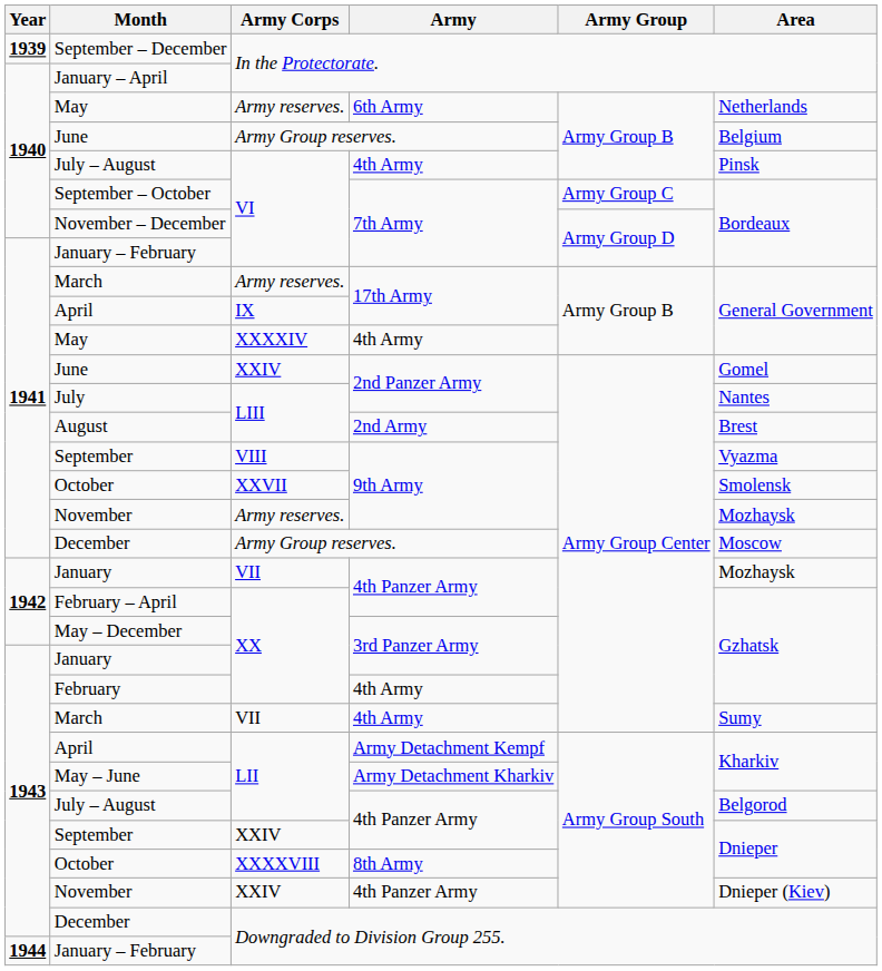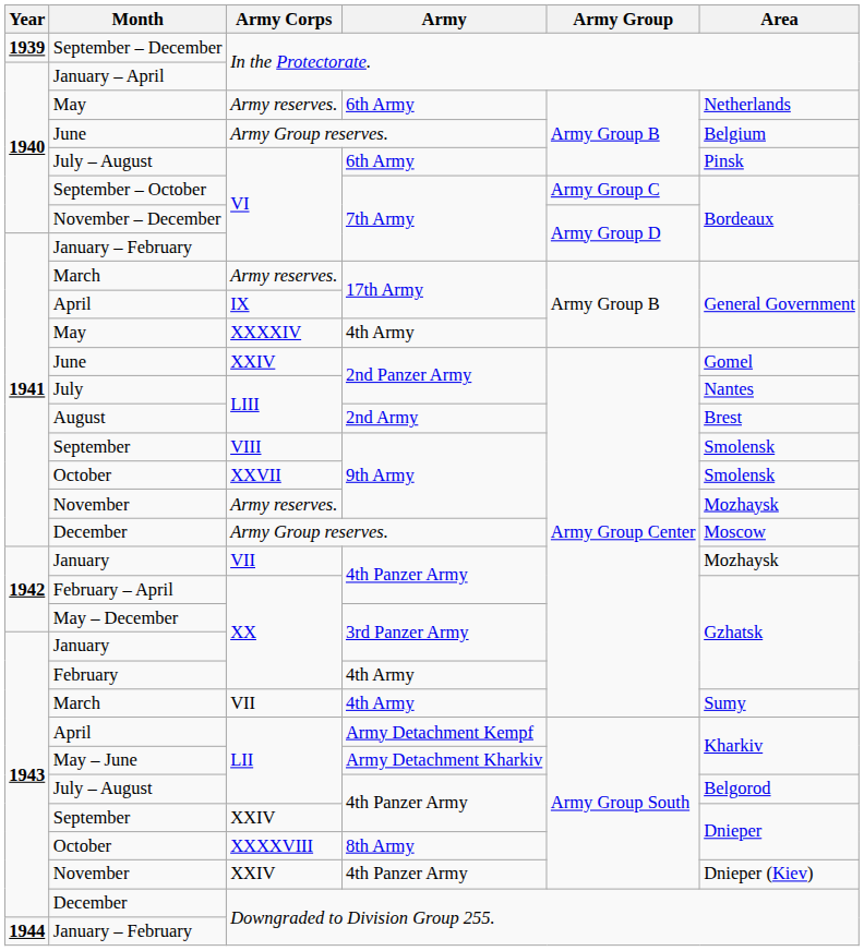 <table class="wikitable">
 <tr>
 <th>Year</th>
 <th>Month</th>
 <th>Army Corps</th>
 <th>Army</th>
 <th>Army Group</th>
 <th>Area</th>
 </tr>
 <tr>
 <td><strong><u>1939</u></strong></td>
 <td>September – December</td>
 <td colspan="4" rowspan="2"><em>In the <a href='#'>Protectorate</a>.</em></td>
 </tr>
 <tr>
 <td rowspan="6"><strong><u>1940</u></strong></td>
 <td>January – April</td>
 </tr>
 <tr>
 <td>May</td>
 <td><em>Army reserves.</em></td>
 <td><a href='#'>6th Army</a></td>
 <td rowspan="3"><a href='#'>Army Group B</a></td>
 <td><a href='#'>Netherlands</a></td>
 </tr>
 <tr>
 <td>June</td>
 <td colspan="2"><em>Army Group reserves.</em></td>
 <td><a href='#'>Belgium</a></td>
 </tr>
 <tr>
 <td>July – August</td>
 <td rowspan="4"><a href='#'>VI</a></td>
-<td><a href='#'>4th Army</a></td>
+<td><a href='#'>6th Army</a></td>
 <td><a href='#'>Pinsk</a></td>
 </tr>
 <tr>
 <td>September – October</td>
 <td rowspan="3"><a href='#'>7th Army</a></td>
 <td><a href='#'>Army Group C</a></td>
 <td rowspan="3"><a href='#'>Bordeaux</a></td>
 </tr>
 <tr>
 <td>November – December</td>
 <td rowspan="2"><a href='#'>Army Group D</a></td>
 </tr>
 <tr>
 <td rowspan="11"><strong><u>1941</u></strong></td>
 <td>January – February</td>
 </tr>
 <tr>
 <td>March</td>
 <td><em>Army reserves.</em></td>
 <td rowspan="2"><a href='#'>17th Army</a></td>
 <td rowspan="3">Army Group B</td>
 <td rowspan="3"><a href='#'>General Government</a></td>
 </tr>
 <tr>
 <td>April</td>
 <td><a href='#'>IX</a></td>
 </tr>
 <tr>
 <td>May</td>
 <td><a href='#'>XXXXIV</a></td>
 <td>4th Army</td>
 </tr>
 <tr>
 <td>June</td>
 <td><a href='#'>XXIV</a></td>
 <td rowspan="2"><a href='#'>2nd Panzer Army</a></td>
 <td rowspan="13"><a href='#'>Army Group Center</a></td>
 <td><a href='#'>Gomel</a></td>
 </tr>
 <tr>
 <td>July</td>
 <td rowspan="2"><a href='#'>LIII</a></td>
 <td><a href='#'>Nantes</a></td>
 </tr>
 <tr>
 <td>August</td>
 <td><a href='#'>2nd Army</a></td>
 <td><a href='#'>Brest</a></td>
 </tr>
 <tr>
 <td>September</td>
 <td><a href='#'>VIII</a></td>
 <td rowspan="3"><a href='#'>9th Army</a></td>
-<td><a href='#'>Vyazma</a></td>
+<td><a href='#'>Smolensk</a></td>
 </tr>
 <tr>
 <td>October</td>
 <td><a href='#'>XXVII</a></td>
 <td><a href='#'>Smolensk</a></td>
 </tr>
 <tr>
 <td>November</td>
 <td><em>Army reserves.</em></td>
 <td><a href='#'>Mozhaysk</a></td>
 </tr>
 <tr>
 <td>December</td>
 <td colspan="2"><em>Army Group reserves.</em></td>
 <td><a href='#'>Moscow</a></td>
 </tr>
 <tr>
 <td rowspan="3"><strong><u>1942</u></strong></td>
 <td>January</td>
 <td><a href='#'>VII</a></td>
 <td rowspan="2"><a href='#'>4th Panzer Army</a></td>
 <td>Mozhaysk</td>
 </tr>
 <tr>
 <td>February – April</td>
 <td rowspan="4"><a href='#'>XX</a></td>
 <td rowspan="4"><a href='#'>Gzhatsk</a></td>
 </tr>
 <tr>
 <td>May – December</td>
 <td rowspan="2"><a href='#'>3rd Panzer Army</a></td>
 </tr>
 <tr>
 <td rowspan="10"><strong><u>1943</u></strong></td>
 <td>January</td>
 </tr>
 <tr>
 <td>February</td>
 <td>4th Army</td>
 </tr>
 <tr>
 <td>March</td>
 <td>VII</td>
 <td><a href='#'>4th Army</a></td>
 <td><a href='#'>Sumy</a></td>
 </tr>
 <tr>
 <td>April</td>
 <td rowspan="3"><a href='#'>LII</a></td>
 <td><a href='#'>Army Detachment Kempf</a></td>
 <td rowspan="6"><a href='#'>Army Group South</a></td>
 <td rowspan="2"><a href='#'>Kharkiv</a></td>
 </tr>
 <tr>
 <td>May – June</td>
 <td><a href='#'>Army Detachment Kharkiv</a></td>
 </tr>
 <tr>
 <td>July – August</td>
 <td rowspan="2">4th Panzer Army</td>
 <td><a href='#'>Belgorod</a></td>
 </tr>
 <tr>
 <td>September</td>
 <td>XXIV</td>
 <td rowspan="2"><a href='#'>Dnieper</a></td>
 </tr>
 <tr>
 <td>October</td>
 <td><a href='#'>XXXXVIII</a></td>
 <td><a href='#'>8th Army</a></td>
 </tr>
 <tr>
 <td>November</td>
 <td>XXIV</td>
 <td>4th Panzer Army</td>
 <td>Dnieper (<a href='#'>Kiev</a>)</td>
 </tr>
 <tr>
 <td>December</td>
 <td colspan="4" rowspan="2"><em>Downgraded to Division Group 255.</em></td>
 </tr>
 <tr>
 <td><strong><u>1944</u></strong></td>
 <td>January – February</td>
 </tr>
 </table>
